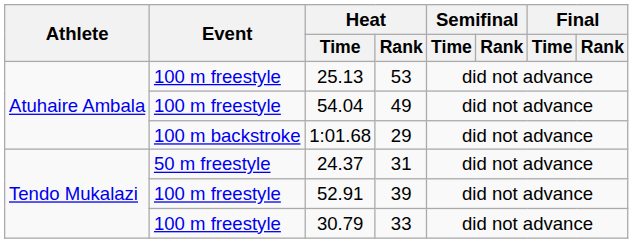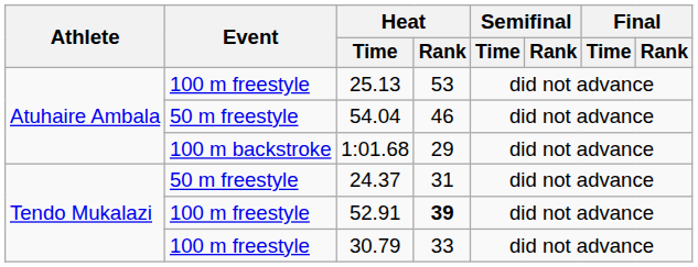 <table class=wikitable style=font-size:90%>
 <tr>
 <th rowspan=2>Athlete</th>
 <th rowspan=2>Event</th>
 <th colspan=2>Heat</th>
 <th colspan=2>Semifinal</th>
 <th colspan=2>Final</th>
 </tr>
 <tr style=font-size:95%>
 <th>Time</th>
 <th>Rank</th>
 <th>Time</th>
 <th>Rank</th>
 <th>Time</th>
 <th>Rank</th>
 </tr>
 <tr align=center>
 <td align=left rowspan=3><a href='#'>Atuhaire Ambala</a></td>
 <td align=left rowspan="1"><a href='#'>100 m freestyle</a></td>
 <td>25.13</td>
 <td>53</td>
 <td colspan=4>did not advance</td>
 </tr>
 <tr align=center>
-<td align=left rowspan="1"><a href='#'>100 m freestyle</a></td>
+<td align=left rowspan="1"><a href='#'>50 m freestyle</a></td>
 <td>54.04</td>
-<td>49</td>
+<td>46</td>
 <td colspan=4>did not advance</td>
 </tr>
 <tr align=center>
 <td style="text-align:left;"><a href='#'>100 m backstroke</a></td>
 <td>1:01.68</td>
 <td>29</td>
 <td colspan=4>did not advance</td>
 </tr>
 <tr align=center>
 <td align=left rowspan=3><a href='#'>Tendo Mukalazi</a></td>
 <td align=left rowspan="1"><a href='#'>50 m freestyle</a></td>
 <td>24.37</td>
 <td>31</td>
 <td colspan=4>did not advance</td>
 </tr>
 <tr align=center>
 <td align=left rowspan="1"><a href='#'>100 m freestyle</a></td>
 <td>52.91</td>
-<td>39</td>
+<td><strong>39</strong></td>
 <td colspan=4>did not advance</td>
 </tr>
 <tr align=center>
 <td align=left rowspan="1"><a href='#'>100 m freestyle</a></td>
 <td>30.79</td>
 <td>33</td>
 <td colspan=4>did not advance</td>
 </tr>
 </table>
